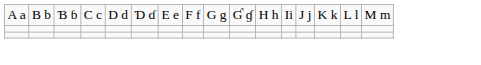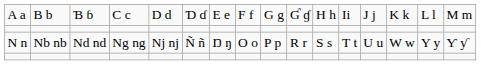 <table class="wikitable">
 <tr>
 <td>A a</td>
 <td>B b</td>
 <td>Ɓ ɓ</td>
 <td>C c</td>
 <td>D d</td>
 <td>Ɗ ɗ</td>
 <td>E e</td>
 <td>F f</td>
 <td>G g</td>
 <td>Ɠ ɠ</td>
 <td>H h</td>
 <td>Ii</td>
 <td>J j</td>
 <td>K k</td>
 <td>L l</td>
 <td>M m</td>
 </tr>
 <tr>
 <td></td>
 <td></td>
 <td></td>
 <td></td>
 <td></td>
 <td></td>
 <td></td>
 <td></td>
 <td></td>
 <td></td>
 <td></td>
 <td></td>
 <td></td>
 <td></td>
 <td></td>
 <td></td>
 </tr>
 <tr>
+<td>N n</td>
+<td>Nb nb</td>
+<td>Nd nd</td>
+<td>Ng ng</td>
+<td>Nj nj</td>
+<td>Ñ ñ</td>
+<td>Ŋ ŋ</td>
+<td>O o</td>
+<td>P p</td>
+<td>R r</td>
+<td>S s</td>
+<td>T t</td>
+<td>U u</td>
+<td>W w</td>
+<td>Y y</td>
+<td>Ƴ ƴ</td>
+</tr>
+<tr>
 <td></td>
 <td></td>
 <td></td>
 <td></td>
 <td></td>
 <td></td>
 <td></td>
 <td></td>
 <td></td>
 <td></td>
 <td></td>
 <td></td>
 <td></td>
 <td></td>
 <td></td>
 <td></td>
 </tr>
 </table>
